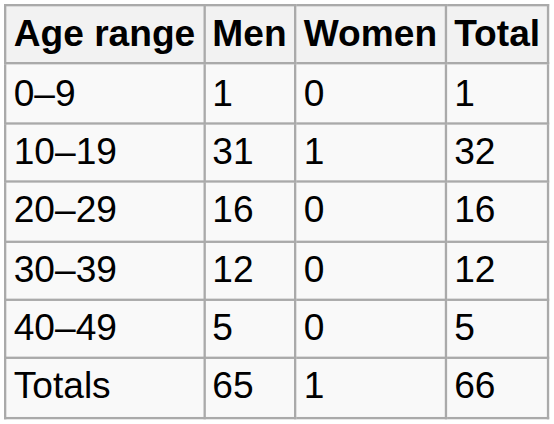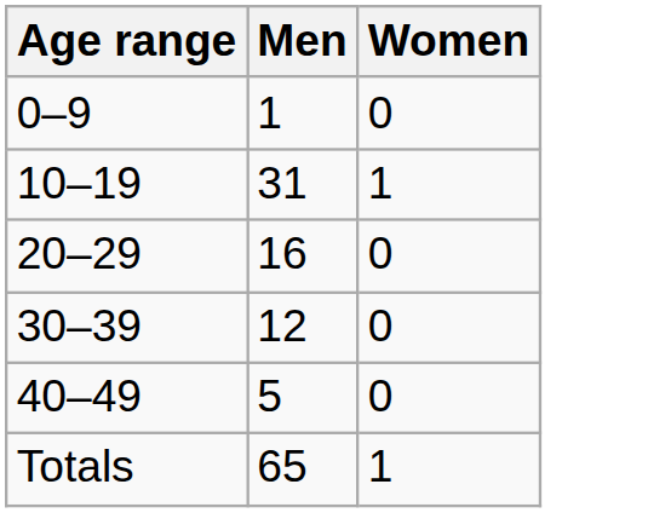 <table class="sortable wikitable">
 <tr style="background:#ececec;">
 <th>Age range</th>
 <th>Men</th>
 <th>Women</th>
-<th>Total</th>
 </tr>
 <tr>
 <td>0–9</td>
 <td>1</td>
 <td>0</td>
-<td>1</td>
 </tr>
 <tr>
 <td>10–19</td>
 <td>31</td>
 <td>1</td>
-<td>32</td>
 </tr>
 <tr>
 <td>20–29</td>
 <td>16</td>
 <td>0</td>
-<td>16</td>
 </tr>
 <tr>
 <td>30–39</td>
 <td>12</td>
 <td>0</td>
-<td>12</td>
 </tr>
 <tr>
 <td>40–49</td>
 <td>5</td>
 <td>0</td>
-<td>5</td>
 </tr>
 <tr class="sortbottom">
 <td>Totals</td>
 <td>65</td>
 <td>1</td>
-<td>66</td>
 </tr>
 </table>
